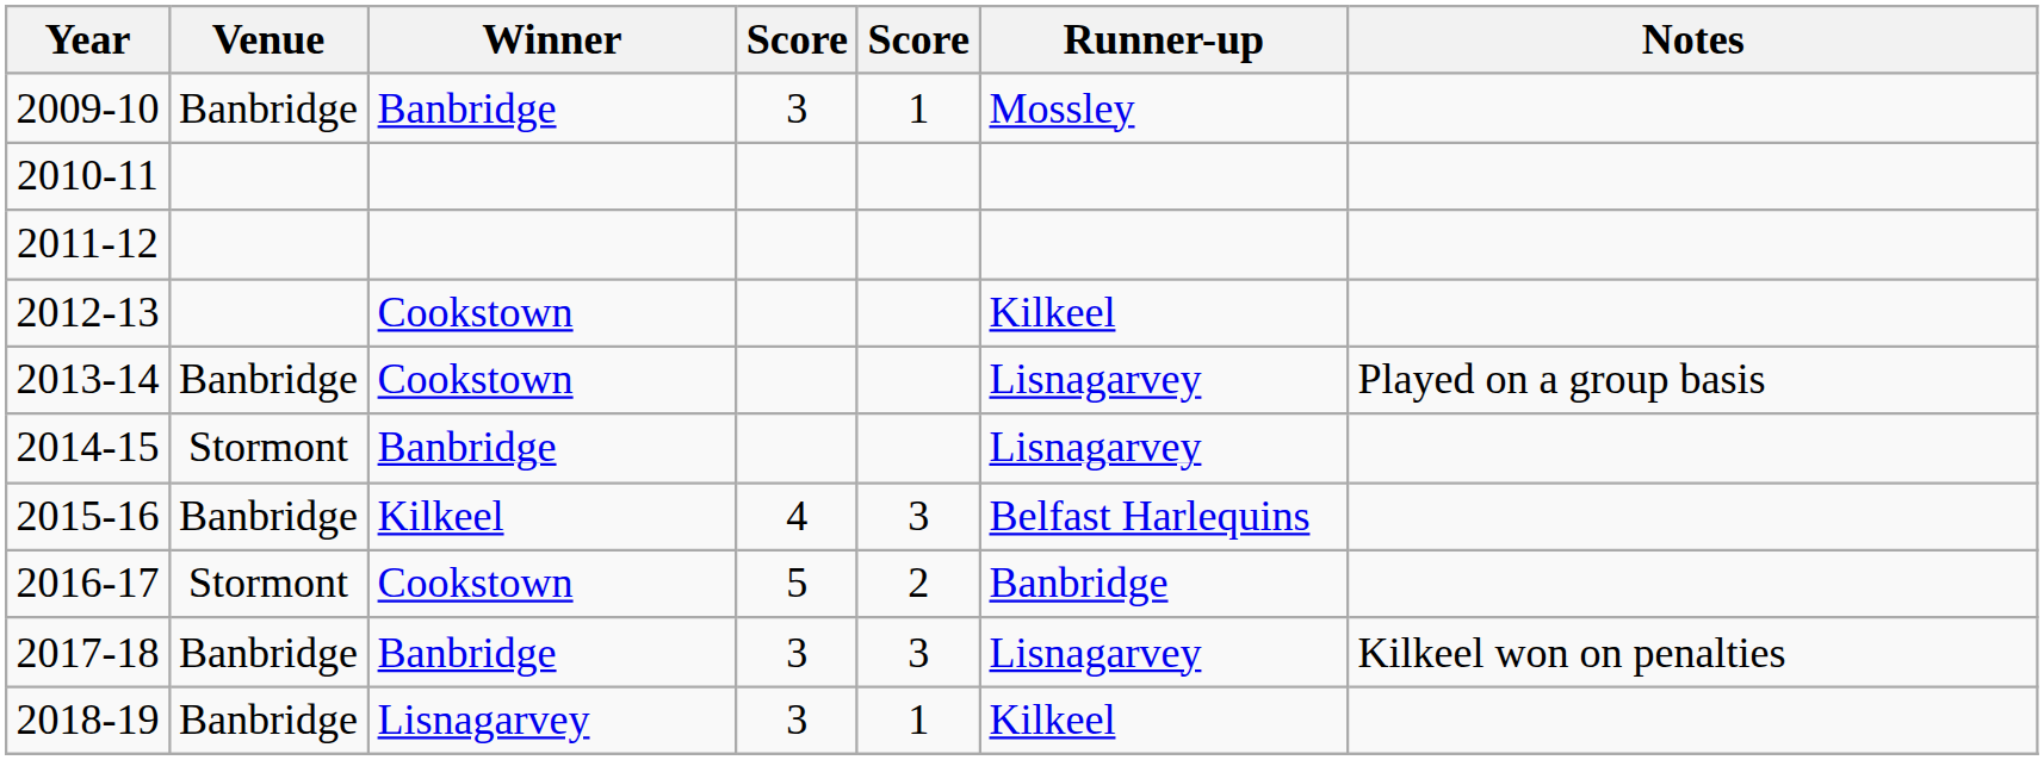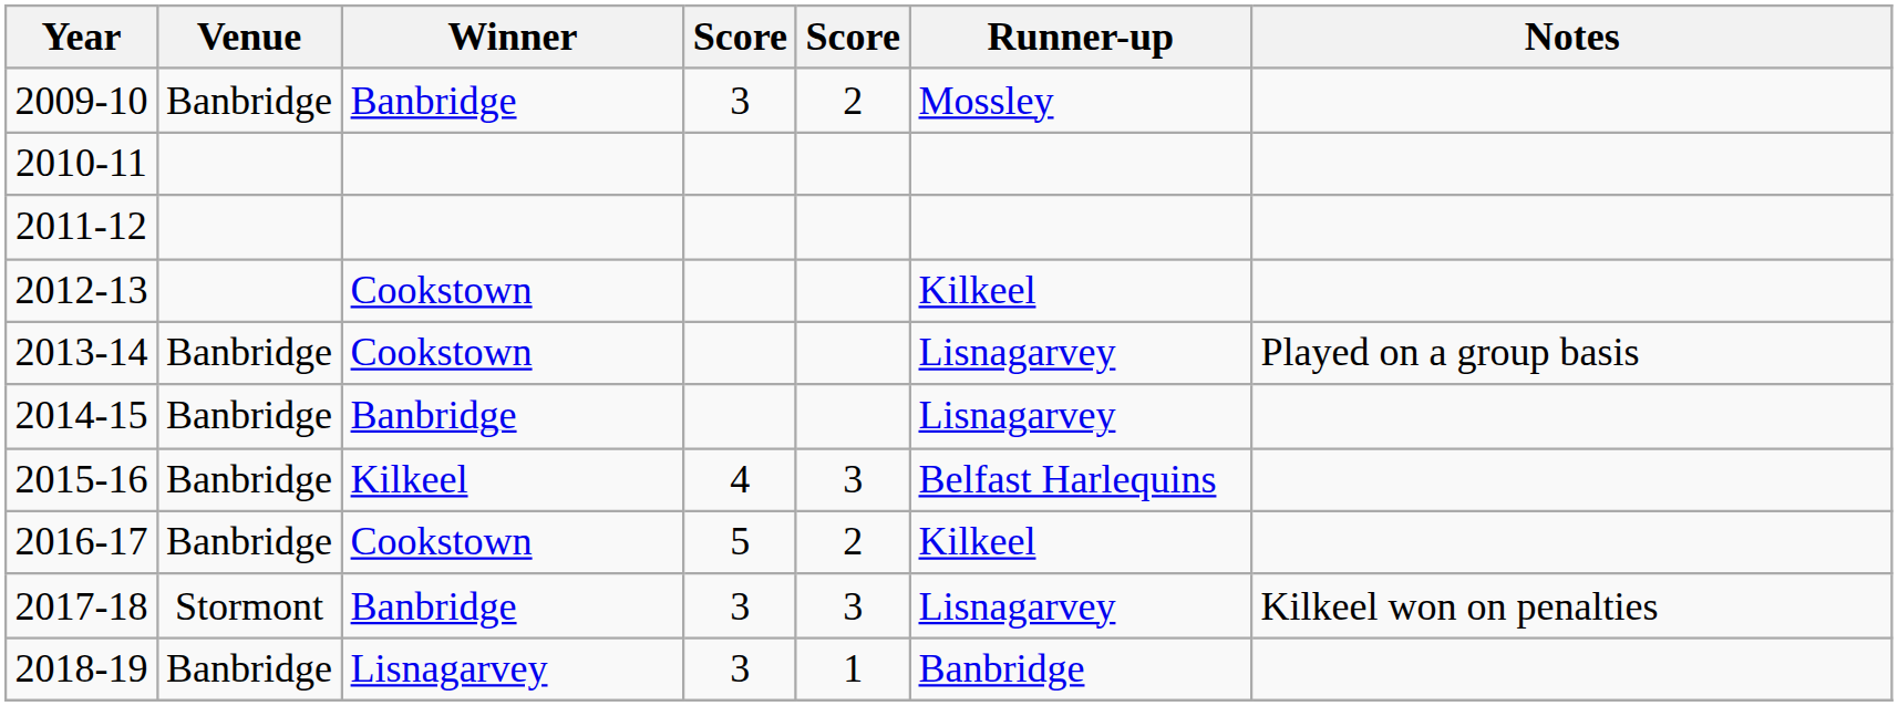 <table class="wikitable">
 <tr>
 <th>Year</th>
 <th>Venue</th>
 <th width="130">Winner</th>
 <th>Score</th>
 <th>Score</th>
 <th width="130">Runner-up</th>
 <th width="250">Notes</th>
 </tr>
 <tr>
 <td align="center">2009-10</td>
 <td align="center">Banbridge</td>
 <td><a href='#'>Banbridge</a></td>
 <td align="center">3</td>
-<td align="center">1</td>
+<td align="center">2</td>
 <td><a href='#'>Mossley</a></td>
 <td></td>
 </tr>
 <tr>
 <td align="center">2010-11</td>
 <td align="center"></td>
 <td></td>
 <td align="center"></td>
 <td align="center"></td>
 <td></td>
 <td></td>
 </tr>
 <tr>
 <td align="center">2011-12</td>
 <td align="center"></td>
 <td></td>
 <td align="center"></td>
 <td align="center"></td>
 <td></td>
 <td></td>
 </tr>
 <tr>
 <td align="center">2012-13</td>
 <td align="center"></td>
 <td><a href='#'>Cookstown</a></td>
 <td align="center"></td>
 <td align="center"></td>
 <td><a href='#'>Kilkeel</a></td>
 <td></td>
 </tr>
 <tr>
 <td align="center">2013-14</td>
 <td align="center">Banbridge</td>
 <td><a href='#'>Cookstown</a></td>
 <td align="center"></td>
 <td align="center"></td>
 <td><a href='#'>Lisnagarvey</a></td>
 <td>Played on a group basis</td>
 </tr>
 <tr>
 <td align="center">2014-15</td>
-<td align="center">Stormont</td>
+<td align="center">Banbridge</td>
 <td><a href='#'>Banbridge</a></td>
 <td align="center"></td>
 <td align="center"></td>
 <td><a href='#'>Lisnagarvey</a></td>
 <td></td>
 </tr>
 <tr>
 <td align="center">2015-16</td>
 <td align="center">Banbridge</td>
 <td><a href='#'>Kilkeel</a></td>
 <td align="center">4</td>
 <td align="center">3</td>
 <td><a href='#'>Belfast Harlequins</a></td>
 <td></td>
 </tr>
 <tr>
 <td align="center">2016-17</td>
-<td align="center">Stormont</td>
+<td align="center">Banbridge</td>
 <td><a href='#'>Cookstown</a></td>
 <td align="center">5</td>
 <td align="center">2</td>
-<td><a href='#'>Banbridge</a></td>
+<td><a href='#'>Kilkeel</a></td>
 <td></td>
 </tr>
 <tr>
 <td align="center">2017-18</td>
-<td align="center">Banbridge</td>
+<td align="center">Stormont</td>
 <td><a href='#'>Banbridge</a></td>
 <td align="center">3</td>
 <td align="center">3</td>
 <td><a href='#'>Lisnagarvey</a></td>
 <td>Kilkeel won on penalties</td>
 </tr>
 <tr>
 <td align="center">2018-19</td>
 <td align="center">Banbridge</td>
 <td><a href='#'>Lisnagarvey</a></td>
 <td align="center">3</td>
 <td align="center">1</td>
-<td><a href='#'>Kilkeel</a></td>
+<td><a href='#'>Banbridge</a></td>
 <td></td>
 </tr>
 <tr>
 </tr>
 </table>
